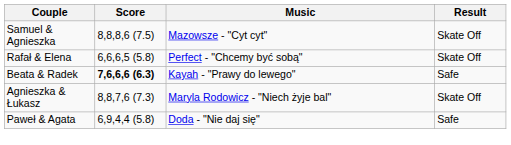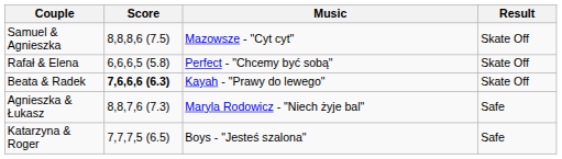 <table class="wikitable">
 <tr>
 <th style="width:130px;">Couple</th>
 <th style="width:100px;">Score</th>
 <th style="width:400px;">Music</th>
 <th style="width:100px;">Result</th>
 </tr>
 <tr>
 <td rowspan="1">Samuel & Agnieszka</td>
 <td>8,8,8,6 (7.5)</td>
 <td><a href='#'>Mazowsze</a> - "Cyt cyt"</td>
 <td rowspan="1">Skate Off</td>
 </tr>
 <tr>
 <td rowspan="1">Rafał & Elena</td>
 <td>6,6,6,5 (5.8)</td>
 <td><a href='#'>Perfect</a> - "Chcemy być sobą"</td>
 <td rowspan="1">Skate Off</td>
 </tr>
 <tr>
 <td rowspan="1">Beata & Radek</td>
 <td><strong>7,6,6,6 (6.3)</strong></td>
 <td><a href='#'>Kayah</a> - "Prawy do lewego"</td>
-<td rowspan="1">Safe</td>
+<td rowspan="1">Skate Off</td>
 </tr>
 <tr>
 <td rowspan="1">Agnieszka & Łukasz</td>
 <td>8,8,7,6 (7.3)</td>
 <td><a href='#'>Maryla Rodowicz</a> - "Niech żyje bal"</td>
-<td rowspan="1">Skate Off</td>
+<td rowspan="1">Safe</td>
 </tr>
 <tr>
-<td rowspan="1">Paweł & Agata</td>
-<td>6,9,4,4 (5.8)</td>
-<td><a href='#'>Doda</a> - "Nie daj się"</td>
+<td rowspan="1">Katarzyna & Roger</td>
+<td>7,7,7,5 (6.5)</td>
+<td>Boys - "Jesteś szalona"</td>
 <td rowspan="1">Safe</td>
 </tr>
 </table>
